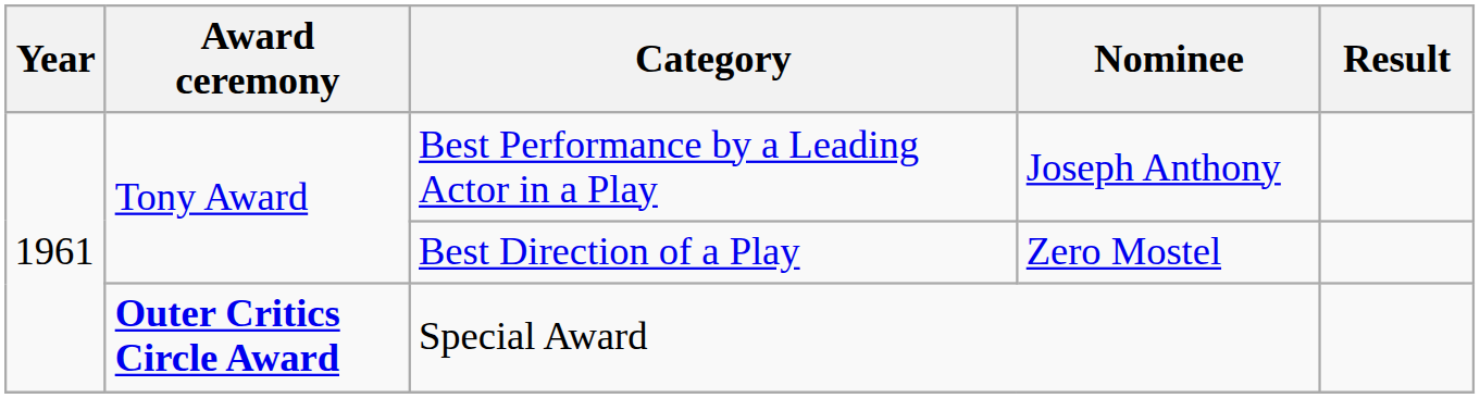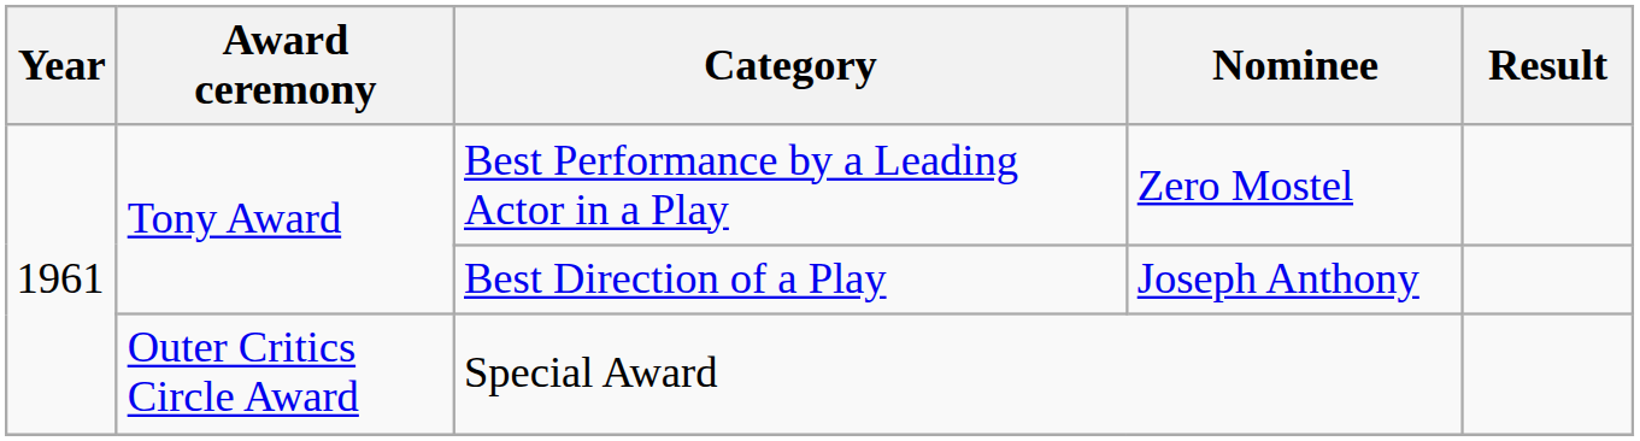 <table class="wikitable" width="95%">
 <tr>
 <th width="5%">Year</th>
 <th width="20%">Award ceremony</th>
 <th width="40%">Category</th>
 <th width="20%">Nominee</th>
 <th width="10%">Result</th>
 </tr>
 <tr>
 <td rowspan=3>1961</td>
 <td rowspan="2"><a href='#'>Tony Award</a></td>
 <td><a href='#'>Best Performance by a Leading Actor in a Play</a></td>
+<td><a href='#'>Zero Mostel</a></td>
+<td></td>
+</tr>
+<tr>
+<td><a href='#'>Best Direction of a Play</a></td>
 <td><a href='#'>Joseph Anthony</a></td>
 <td></td>
 </tr>
 <tr>
-<td><a href='#'>Best Direction of a Play</a></td>
-<td><a href='#'>Zero Mostel</a></td>
-<td></td>
-</tr>
-<tr>
-<td><strong><a href='#'>Outer Critics Circle Award</a></strong></td>
+<td><a href='#'>Outer Critics Circle Award</a></td>
 <td colspan=2>Special Award</td>
 <td></td>
 </tr>
 <tr>
 </tr>
 </table>
